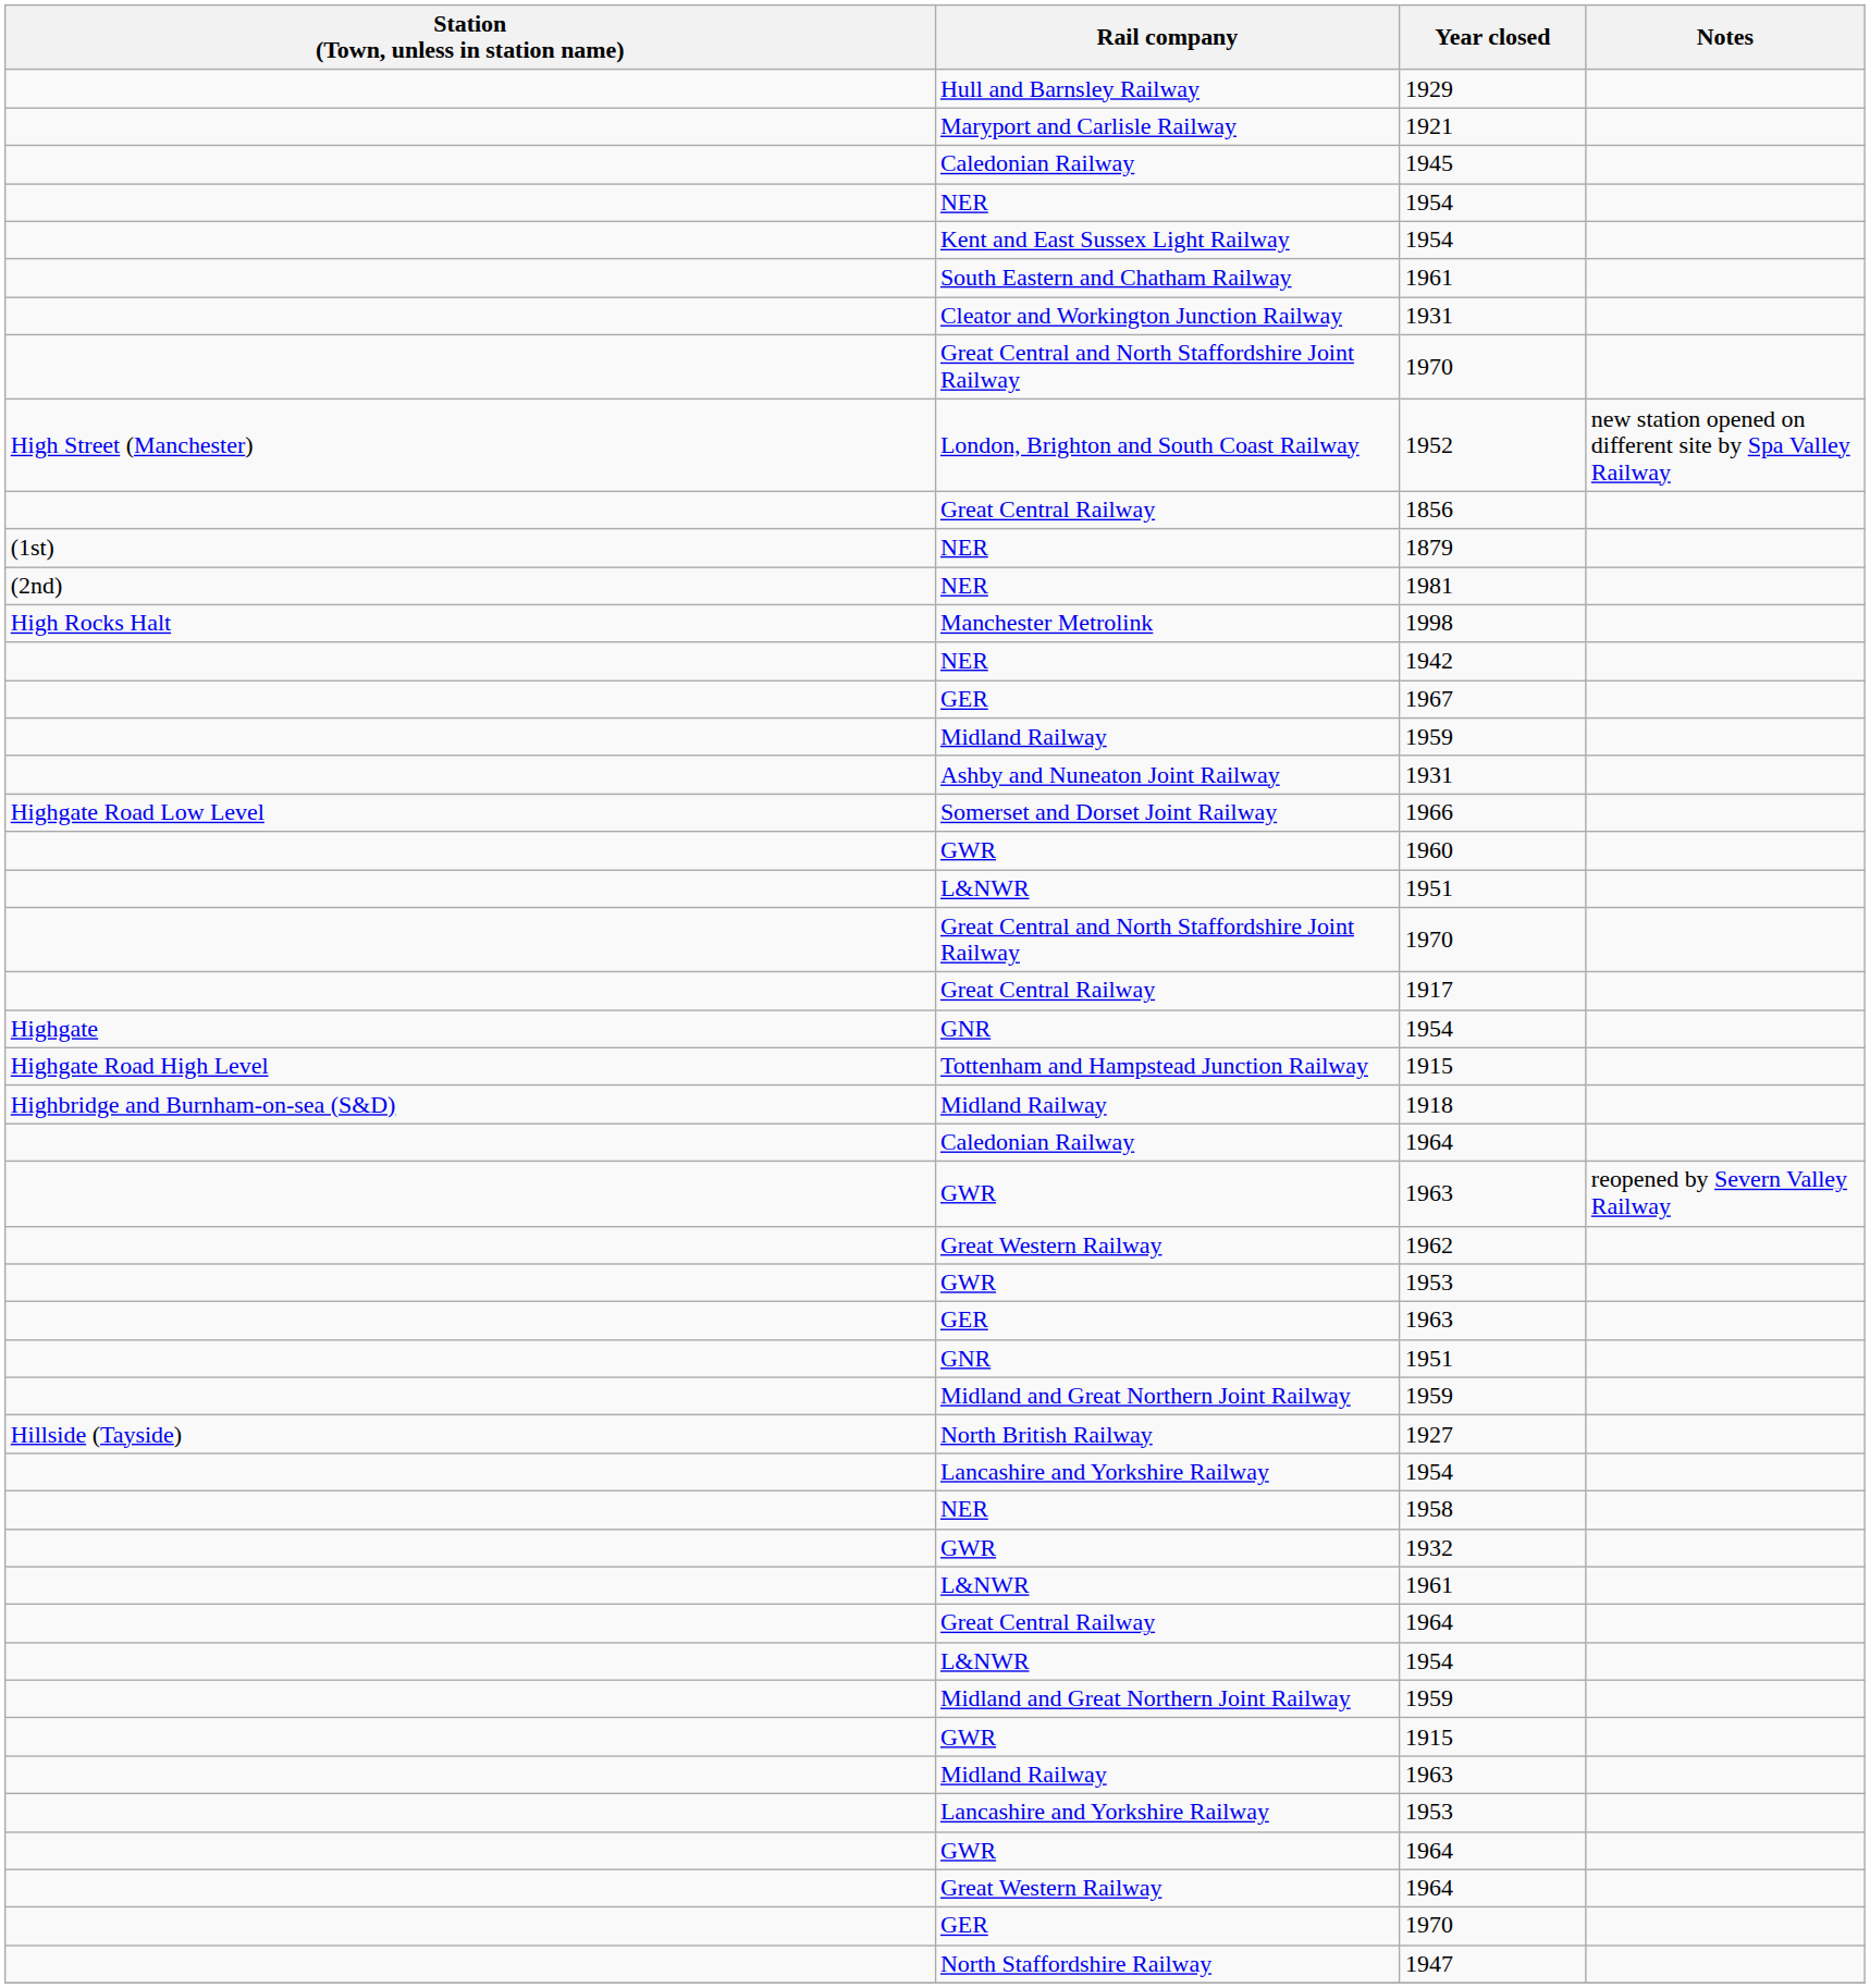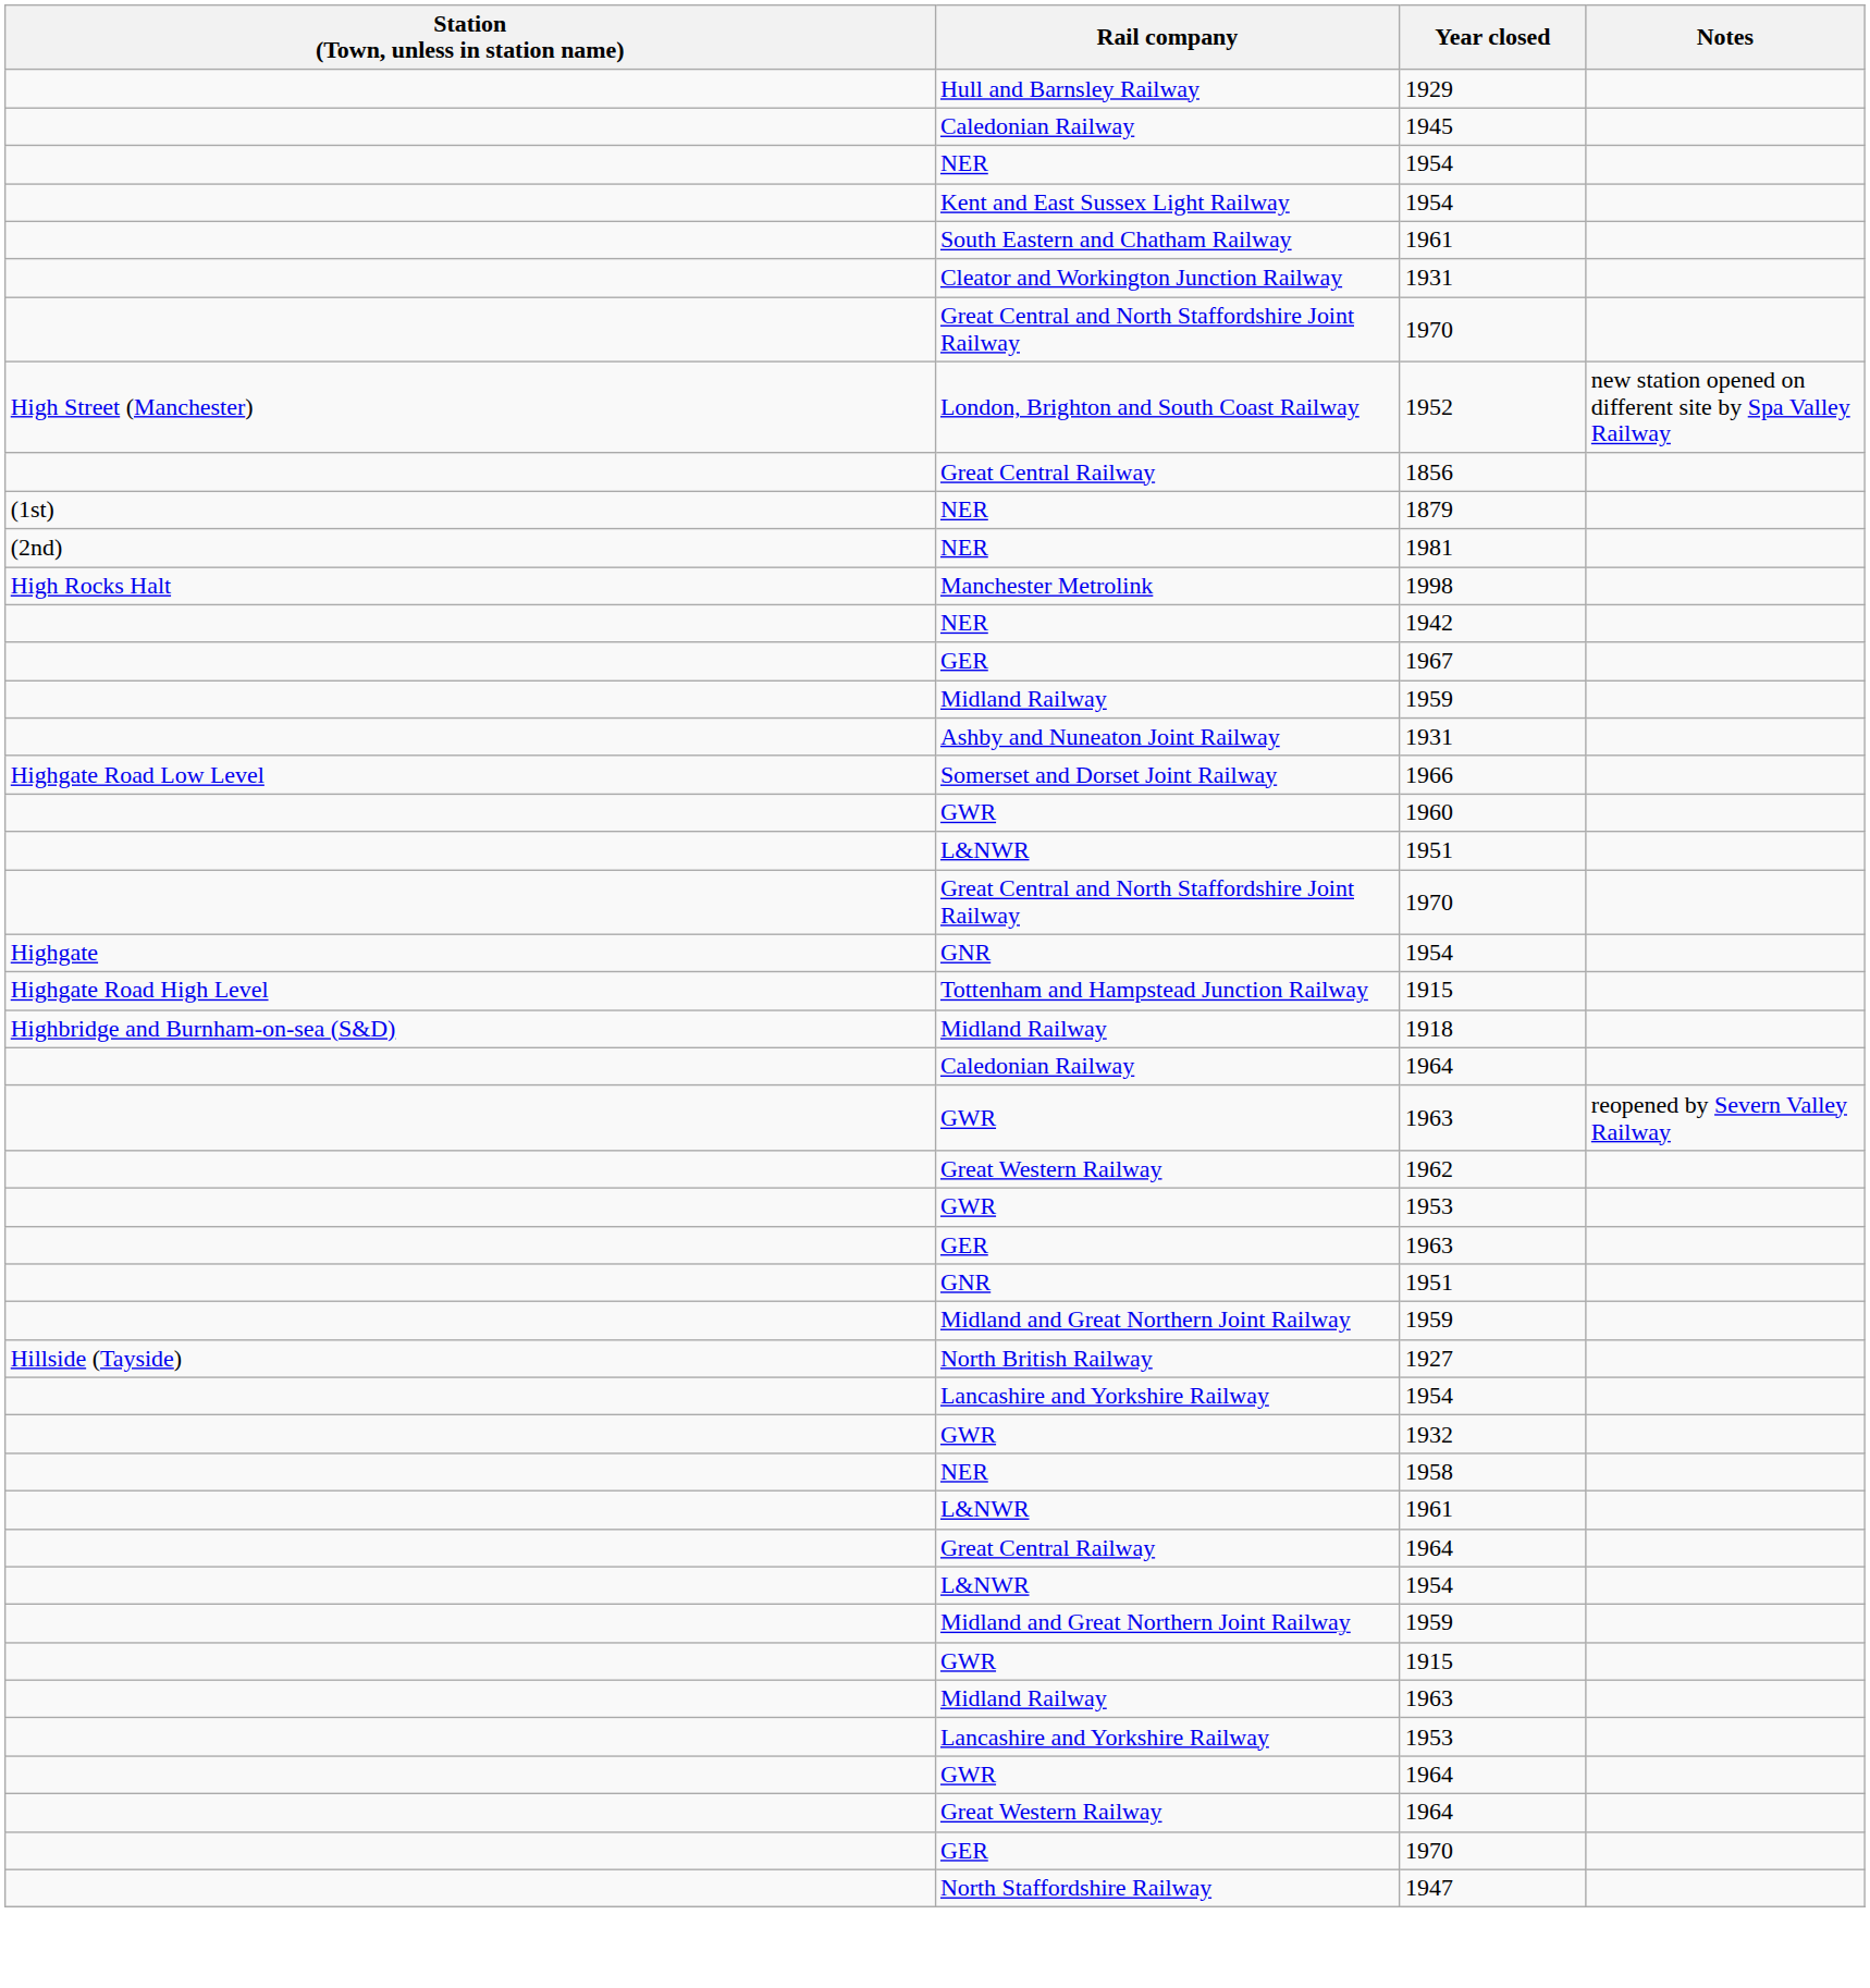 <table class="wikitable sortable">
 <tr>
 <th style="width:50%">Station<br>(Town, unless in station name)</th>
 <th style="width:25%">Rail company</th>
 <th style="width:10%">Year closed</th>
 <th style="width:20%">Notes</th>
 </tr>
 <tr>
 <td></td>
 <td><a href='#'>Hull and Barnsley Railway</a></td>
 <td>1929</td>
-<td></td>
-</tr>
-<tr>
-<td></td>
-<td><a href='#'>Maryport and Carlisle Railway</a></td>
-<td>1921</td>
 <td></td>
 </tr>
 <tr>
 <td></td>
 <td><a href='#'>Caledonian Railway</a></td>
 <td>1945</td>
 <td></td>
 </tr>
 <tr>
 <td></td>
 <td><a href='#'>NER</a></td>
 <td>1954</td>
 <td></td>
 </tr>
 <tr>
 <td></td>
 <td><a href='#'>Kent and East Sussex Light Railway</a></td>
 <td>1954</td>
 <td></td>
 </tr>
 <tr>
 <td></td>
 <td><a href='#'>South Eastern and Chatham Railway</a></td>
 <td>1961</td>
 <td></td>
 </tr>
 <tr>
 <td></td>
 <td><a href='#'>Cleator and Workington Junction Railway</a></td>
 <td>1931</td>
 <td></td>
 </tr>
 <tr>
 <td></td>
 <td><a href='#'>Great Central and North Staffordshire Joint Railway</a></td>
 <td>1970</td>
 <td></td>
 </tr>
 <tr>
 <td><a href='#'>High Street</a> (<a href='#'>Manchester</a>)</td>
 <td><a href='#'>London, Brighton and South Coast Railway</a></td>
 <td>1952</td>
 <td>new station opened on different site by <a href='#'>Spa Valley Railway</a></td>
 </tr>
 <tr>
 <td></td>
 <td><a href='#'>Great Central Railway</a></td>
 <td>1856</td>
 <td></td>
 </tr>
 <tr>
 <td> (1st)</td>
 <td><a href='#'>NER</a></td>
 <td>1879</td>
 <td></td>
 </tr>
 <tr>
 <td> (2nd)</td>
 <td><a href='#'>NER</a></td>
 <td>1981</td>
 <td></td>
 </tr>
 <tr>
 <td><a href='#'>High Rocks Halt</a></td>
 <td><a href='#'>Manchester Metrolink</a></td>
 <td>1998</td>
 <td></td>
 </tr>
 <tr>
 <td></td>
 <td><a href='#'>NER</a></td>
 <td>1942</td>
 <td></td>
 </tr>
 <tr>
 <td></td>
 <td><a href='#'>GER</a></td>
 <td>1967</td>
 <td></td>
 </tr>
 <tr>
 <td></td>
 <td><a href='#'>Midland Railway</a></td>
 <td>1959</td>
 <td></td>
 </tr>
 <tr>
 <td></td>
 <td><a href='#'>Ashby and Nuneaton Joint Railway</a></td>
 <td>1931</td>
 <td></td>
 </tr>
 <tr>
 <td><a href='#'>Highgate Road Low Level</a></td>
 <td><a href='#'>Somerset and Dorset Joint Railway</a></td>
 <td>1966</td>
 <td></td>
 </tr>
 <tr>
 <td></td>
 <td><a href='#'>GWR</a></td>
 <td>1960</td>
 <td></td>
 </tr>
 <tr>
 <td></td>
 <td><a href='#'>L&NWR</a></td>
 <td>1951</td>
 <td></td>
 </tr>
 <tr>
 <td></td>
 <td><a href='#'>Great Central and North Staffordshire Joint Railway</a></td>
 <td>1970</td>
 <td></td>
 </tr>
 <tr>
-<td></td>
-<td><a href='#'>Great Central Railway</a></td>
-<td>1917</td>
-<td></td>
-</tr>
-<tr>
 <td><a href='#'>Highgate</a></td>
 <td><a href='#'>GNR</a></td>
 <td>1954</td>
 <td></td>
 </tr>
 <tr>
 <td><a href='#'>Highgate Road High Level</a></td>
 <td><a href='#'>Tottenham and Hampstead Junction Railway</a></td>
 <td>1915</td>
 <td></td>
 </tr>
 <tr>
 <td><a href='#'>Highbridge and Burnham-on-sea (S&D)</a></td>
 <td><a href='#'>Midland Railway</a></td>
 <td>1918</td>
 <td></td>
 </tr>
 <tr>
 <td></td>
 <td><a href='#'>Caledonian Railway</a></td>
 <td>1964</td>
 <td></td>
 </tr>
 <tr>
 <td></td>
 <td><a href='#'>GWR</a></td>
 <td>1963</td>
 <td>reopened by <a href='#'>Severn Valley Railway</a></td>
 </tr>
 <tr>
 <td></td>
 <td><a href='#'>Great Western Railway</a></td>
 <td>1962</td>
 <td></td>
 </tr>
 <tr>
 <td></td>
 <td><a href='#'>GWR</a></td>
 <td>1953</td>
 <td></td>
 </tr>
 <tr>
 <td></td>
 <td><a href='#'>GER</a></td>
 <td>1963</td>
 <td></td>
 </tr>
 <tr>
 <td></td>
 <td><a href='#'>GNR</a></td>
 <td>1951</td>
 <td></td>
 </tr>
 <tr>
 <td></td>
 <td><a href='#'>Midland and Great Northern Joint Railway</a></td>
 <td>1959</td>
 <td></td>
 </tr>
 <tr>
 <td><a href='#'>Hillside</a> (<a href='#'>Tayside</a>)</td>
 <td><a href='#'>North British Railway</a></td>
 <td>1927</td>
 <td></td>
 </tr>
 <tr>
 <td></td>
 <td><a href='#'>Lancashire and Yorkshire Railway</a></td>
 <td>1954</td>
 <td></td>
 </tr>
 <tr>
 <td></td>
-<td><a href='#'>NER</a></td>
-<td>1958</td>
+<td><a href='#'>GWR</a></td>
+<td>1932</td>
 <td></td>
 </tr>
 <tr>
 <td></td>
-<td><a href='#'>GWR</a></td>
-<td>1932</td>
+<td><a href='#'>NER</a></td>
+<td>1958</td>
 <td></td>
 </tr>
 <tr>
 <td></td>
 <td><a href='#'>L&NWR</a></td>
 <td>1961</td>
 <td></td>
 </tr>
 <tr>
 <td></td>
 <td><a href='#'>Great Central Railway</a></td>
 <td>1964</td>
 <td></td>
 </tr>
 <tr>
 <td></td>
 <td><a href='#'>L&NWR</a></td>
 <td>1954</td>
 <td></td>
 </tr>
 <tr>
 <td></td>
 <td><a href='#'>Midland and Great Northern Joint Railway</a></td>
 <td>1959</td>
 <td></td>
 </tr>
 <tr>
 <td></td>
 <td><a href='#'>GWR</a></td>
 <td>1915</td>
 <td></td>
 </tr>
 <tr>
 <td></td>
 <td><a href='#'>Midland Railway</a></td>
 <td>1963</td>
 <td></td>
 </tr>
 <tr>
 <td></td>
 <td><a href='#'>Lancashire and Yorkshire Railway</a></td>
 <td>1953</td>
 <td></td>
 </tr>
 <tr>
 <td></td>
 <td><a href='#'>GWR</a></td>
 <td>1964</td>
 <td></td>
 </tr>
 <tr>
 <td></td>
 <td><a href='#'>Great Western Railway</a></td>
 <td>1964</td>
 <td></td>
 </tr>
 <tr>
 <td></td>
 <td><a href='#'>GER</a></td>
 <td>1970</td>
 <td></td>
 </tr>
 <tr>
 <td></td>
 <td><a href='#'>North Staffordshire Railway</a></td>
 <td>1947</td>
 <td></td>
 </tr>
 <tr>
 </tr>
 </table>
